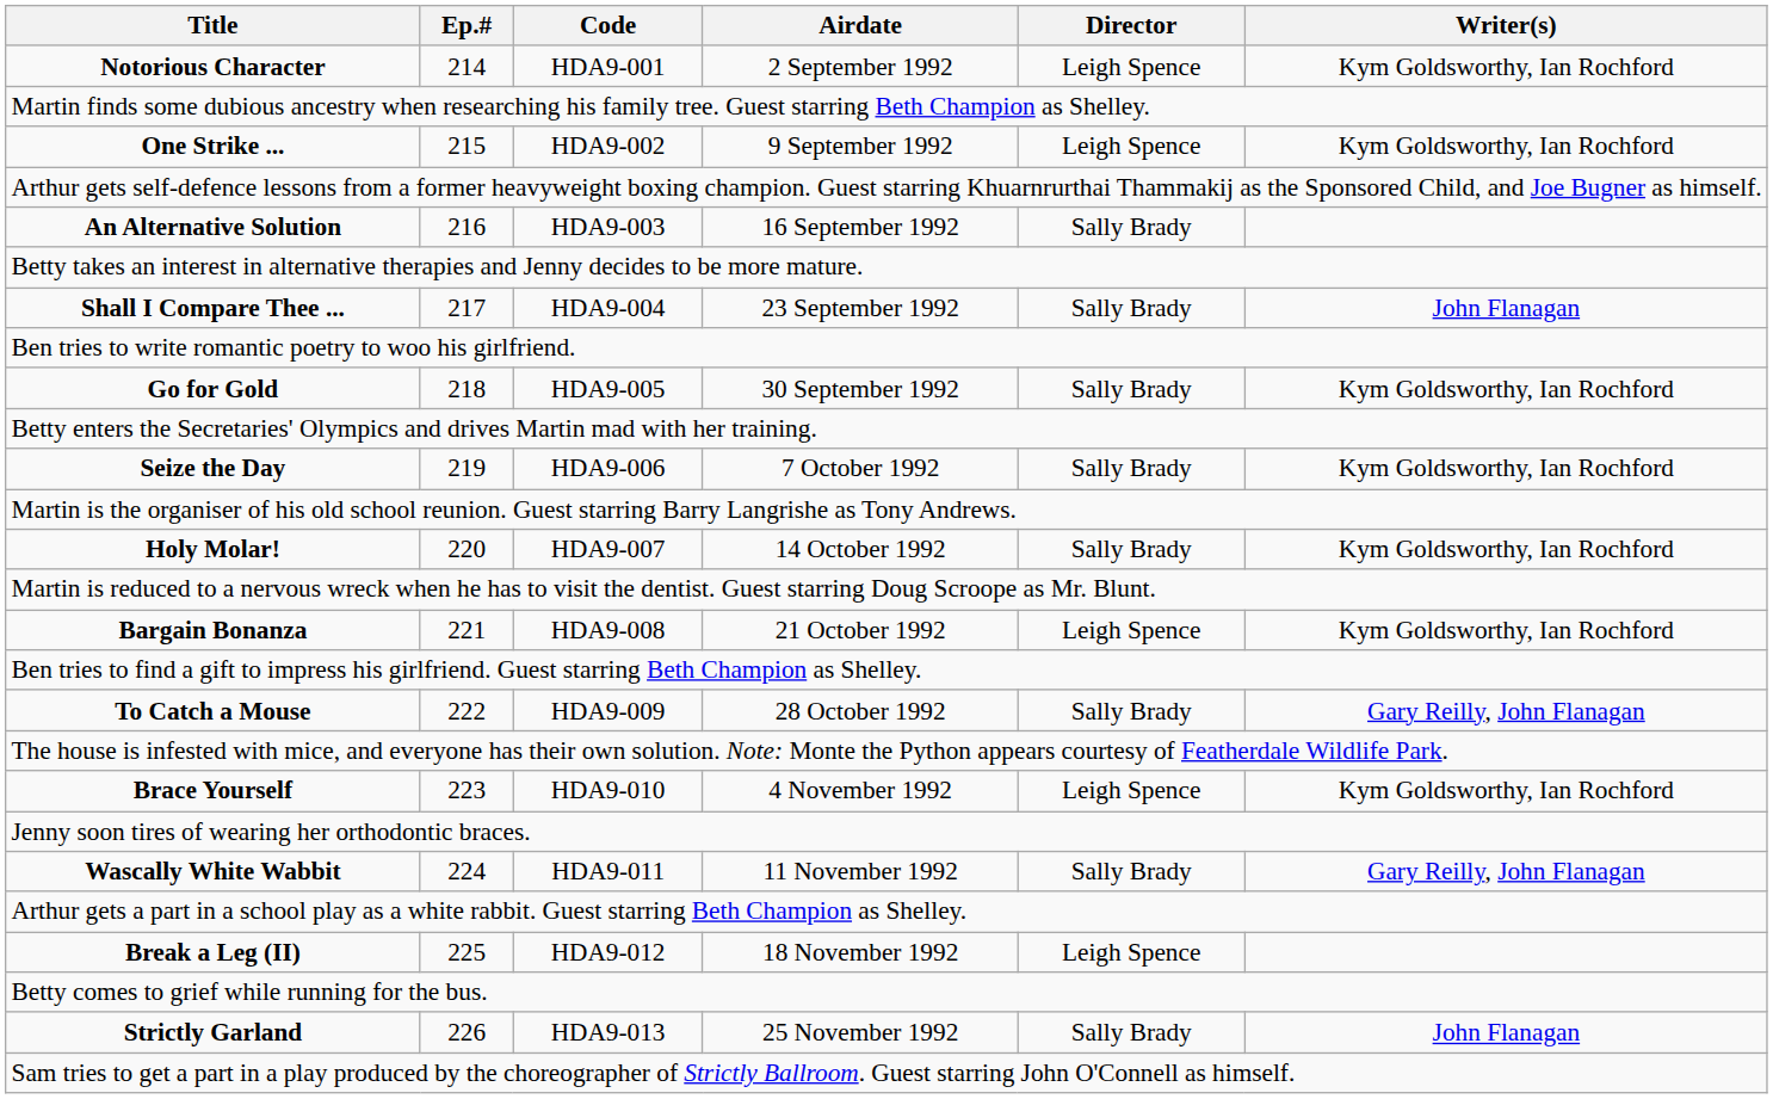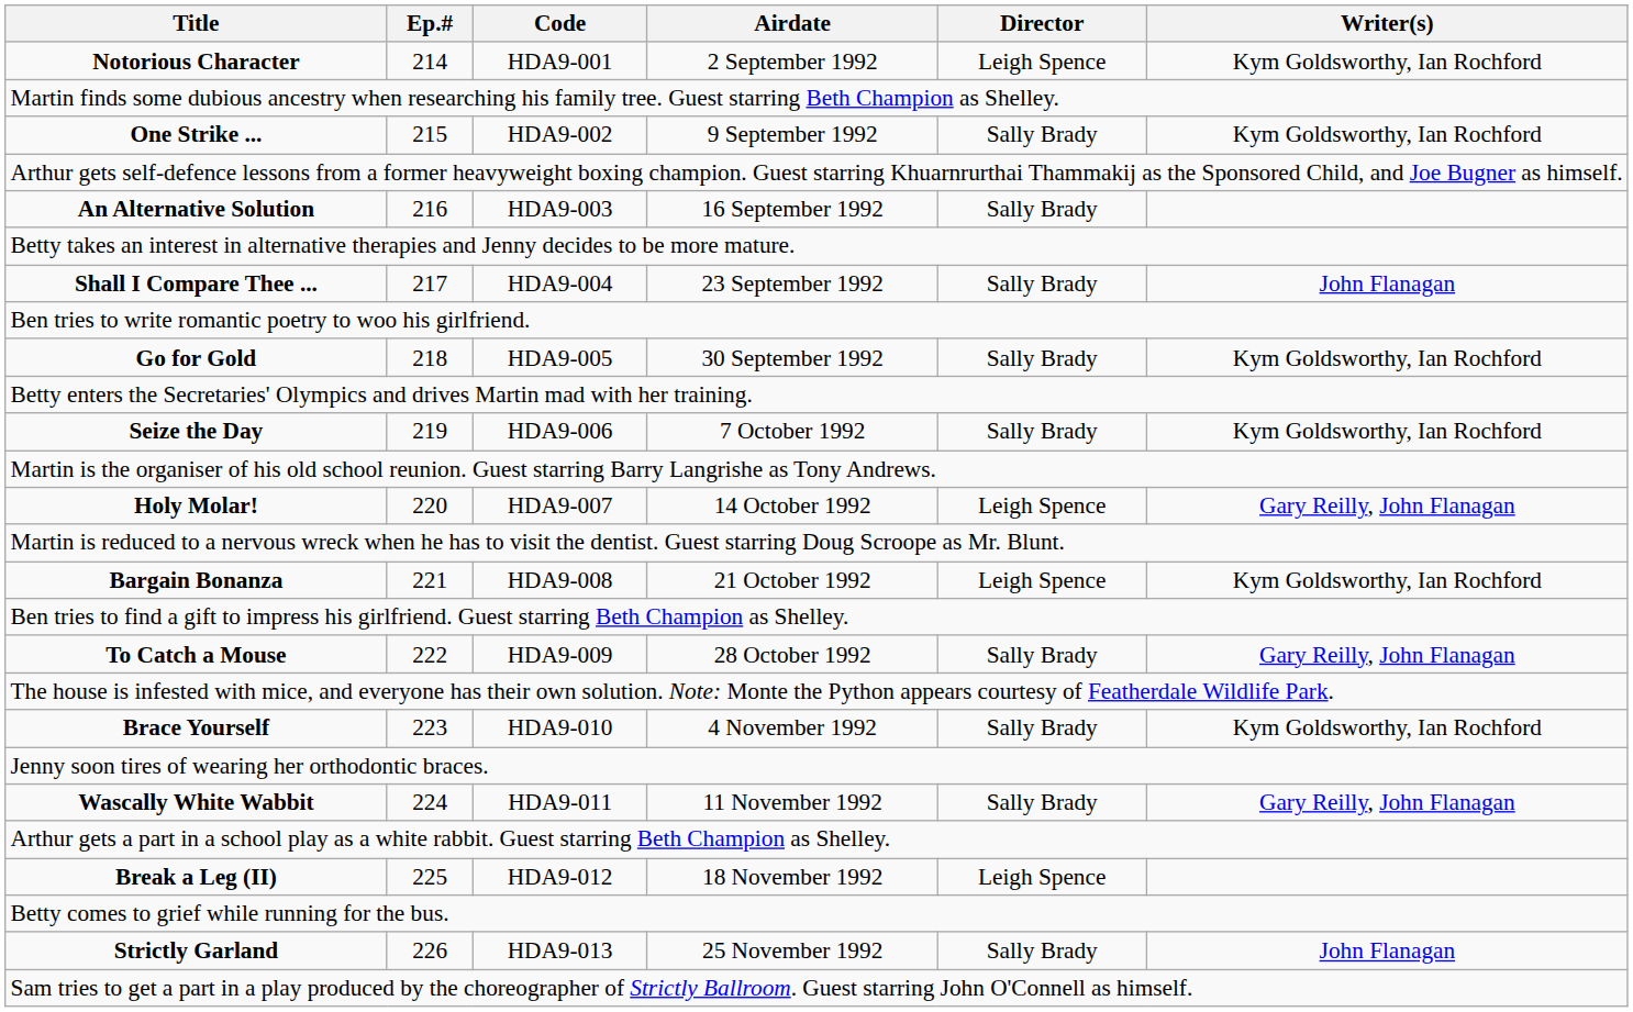 <table class="wikitable">
 <tr>
 <th>Title</th>
 <th>Ep.#</th>
 <th>Code</th>
 <th>Airdate</th>
 <th>Director</th>
 <th>Writer(s)</th>
 </tr>
 <tr align="center" |>
 <td><strong>Notorious Character</strong></td>
 <td>214</td>
 <td>HDA9-001</td>
 <td>2 September 1992</td>
 <td>Leigh Spence</td>
 <td>Kym Goldsworthy, Ian Rochford</td>
 </tr>
 <tr>
 <td colspan="6">Martin finds some dubious ancestry when researching his family tree. Guest starring <a href='#'>Beth Champion</a> as Shelley.</td>
 </tr>
 <tr align="center">
 <td><strong>One Strike ...</strong></td>
 <td>215</td>
 <td>HDA9-002</td>
 <td>9 September 1992</td>
-<td>Leigh Spence</td>
+<td>Sally Brady</td>
 <td>Kym Goldsworthy, Ian Rochford</td>
 </tr>
 <tr>
 <td colspan="6">Arthur gets self-defence lessons from a former heavyweight boxing champion. Guest starring Khuarnrurthai Thammakij as the Sponsored Child, and <a href='#'>Joe Bugner</a> as himself.</td>
 </tr>
 <tr align="center" |>
 <td><strong>An Alternative Solution</strong></td>
 <td>216</td>
 <td>HDA9-003</td>
 <td>16 September 1992</td>
 <td>Sally Brady</td>
 <td></td>
 </tr>
 <tr>
 <td colspan="6">Betty takes an interest in alternative therapies and Jenny decides to be more mature.</td>
 </tr>
 <tr align="center">
 <td><strong>Shall I Compare Thee ...</strong></td>
 <td>217</td>
 <td>HDA9-004</td>
 <td>23 September 1992</td>
 <td>Sally Brady</td>
 <td><a href='#'>John Flanagan</a></td>
 </tr>
 <tr>
 <td colspan="6">Ben tries to write romantic poetry to woo his girlfriend.</td>
 </tr>
 <tr align="center" |>
 <td><strong>Go for Gold</strong></td>
 <td>218</td>
 <td>HDA9-005</td>
 <td>30 September 1992</td>
 <td>Sally Brady</td>
 <td>Kym Goldsworthy, Ian Rochford</td>
 </tr>
 <tr>
 <td colspan="6">Betty enters the Secretaries' Olympics and drives Martin mad with her training.</td>
 </tr>
 <tr align="center">
 <td><strong>Seize the Day</strong></td>
 <td>219</td>
 <td>HDA9-006</td>
 <td>7 October 1992</td>
 <td>Sally Brady</td>
 <td>Kym Goldsworthy, Ian Rochford</td>
 </tr>
 <tr>
 <td colspan="6">Martin is the organiser of his old school reunion. Guest starring Barry Langrishe as Tony Andrews.</td>
 </tr>
 <tr align="center" |>
 <td><strong>Holy Molar!</strong></td>
 <td>220</td>
 <td>HDA9-007</td>
 <td>14 October 1992</td>
-<td>Sally Brady</td>
-<td>Kym Goldsworthy, Ian Rochford</td>
+<td>Leigh Spence</td>
+<td><a href='#'>Gary Reilly</a>, <a href='#'>John Flanagan</a></td>
 </tr>
 <tr>
 <td colspan="6">Martin is reduced to a nervous wreck when he has to visit the dentist. Guest starring Doug Scroope as Mr. Blunt.</td>
 </tr>
 <tr align="center">
 <td><strong>Bargain Bonanza</strong></td>
 <td>221</td>
 <td>HDA9-008</td>
 <td>21 October 1992</td>
 <td>Leigh Spence</td>
 <td>Kym Goldsworthy, Ian Rochford</td>
 </tr>
 <tr>
 <td colspan="6">Ben tries to find a gift to impress his girlfriend. Guest starring <a href='#'>Beth Champion</a> as Shelley.</td>
 </tr>
 <tr align="center" |>
 <td><strong>To Catch a Mouse</strong></td>
 <td>222</td>
 <td>HDA9-009</td>
 <td>28 October 1992</td>
 <td>Sally Brady</td>
 <td><a href='#'>Gary Reilly</a>, <a href='#'>John Flanagan</a></td>
 </tr>
 <tr>
 <td colspan="6">The house is infested with mice, and everyone has their own solution. <em>Note:</em> Monte the Python appears courtesy of <a href='#'>Featherdale Wildlife Park</a>.</td>
 </tr>
 <tr align="center">
 <td><strong>Brace Yourself</strong></td>
 <td>223</td>
 <td>HDA9-010</td>
 <td>4 November 1992</td>
-<td>Leigh Spence</td>
+<td>Sally Brady</td>
 <td>Kym Goldsworthy, Ian Rochford</td>
 </tr>
 <tr>
 <td colspan="6">Jenny soon tires of wearing her orthodontic braces.</td>
 </tr>
 <tr align="center" |>
 <td><strong>Wascally White Wabbit</strong></td>
 <td>224</td>
 <td>HDA9-011</td>
 <td>11 November 1992</td>
 <td>Sally Brady</td>
 <td><a href='#'>Gary Reilly</a>, <a href='#'>John Flanagan</a></td>
 </tr>
 <tr>
 <td colspan="6">Arthur gets a part in a school play as a white rabbit. Guest starring <a href='#'>Beth Champion</a> as Shelley.</td>
 </tr>
 <tr align="center">
 <td><strong>Break a Leg (II)</strong></td>
 <td>225</td>
 <td>HDA9-012</td>
 <td>18 November 1992</td>
 <td>Leigh Spence</td>
 <td></td>
 </tr>
 <tr>
 <td colspan="6">Betty comes to grief while running for the bus.</td>
 </tr>
 <tr align="center" |>
 <td><strong>Strictly Garland</strong></td>
 <td>226</td>
 <td>HDA9-013</td>
 <td>25 November 1992</td>
 <td>Sally Brady</td>
 <td><a href='#'>John Flanagan</a></td>
 </tr>
 <tr>
 <td colspan="6">Sam tries to get a part in a play produced by the choreographer of <em><a href='#'>Strictly Ballroom</a></em>. Guest starring John O'Connell as himself.</td>
 </tr>
 </table>
